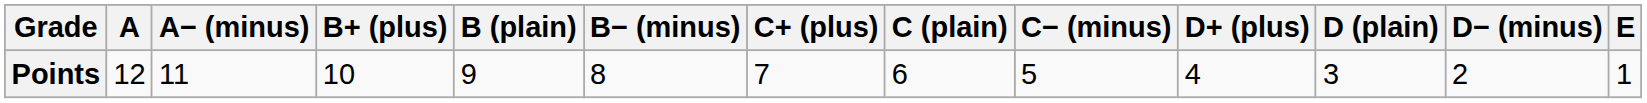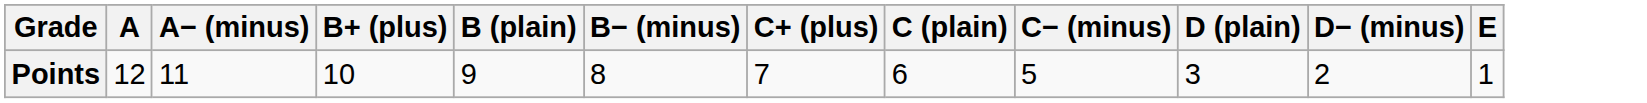 <table class="wikitable">
 <tr>
 <th>Grade</th>
 <th>A</th>
 <th>A− (minus)</th>
 <th>B+ (plus)</th>
 <th>B (plain)</th>
 <th>B− (minus)</th>
 <th>C+ (plus)</th>
 <th>C (plain)</th>
 <th>C− (minus)</th>
-<th>D+ (plus)</th>
 <th>D (plain)</th>
 <th>D− (minus)</th>
 <th>E</th>
 </tr>
 <tr>
 <th>Points</th>
 <td>12</td>
 <td>11</td>
 <td>10</td>
 <td>9</td>
 <td>8</td>
 <td>7</td>
 <td>6</td>
 <td>5</td>
-<td>4</td>
 <td>3</td>
 <td>2</td>
 <td>1</td>
 </tr>
 </table>
